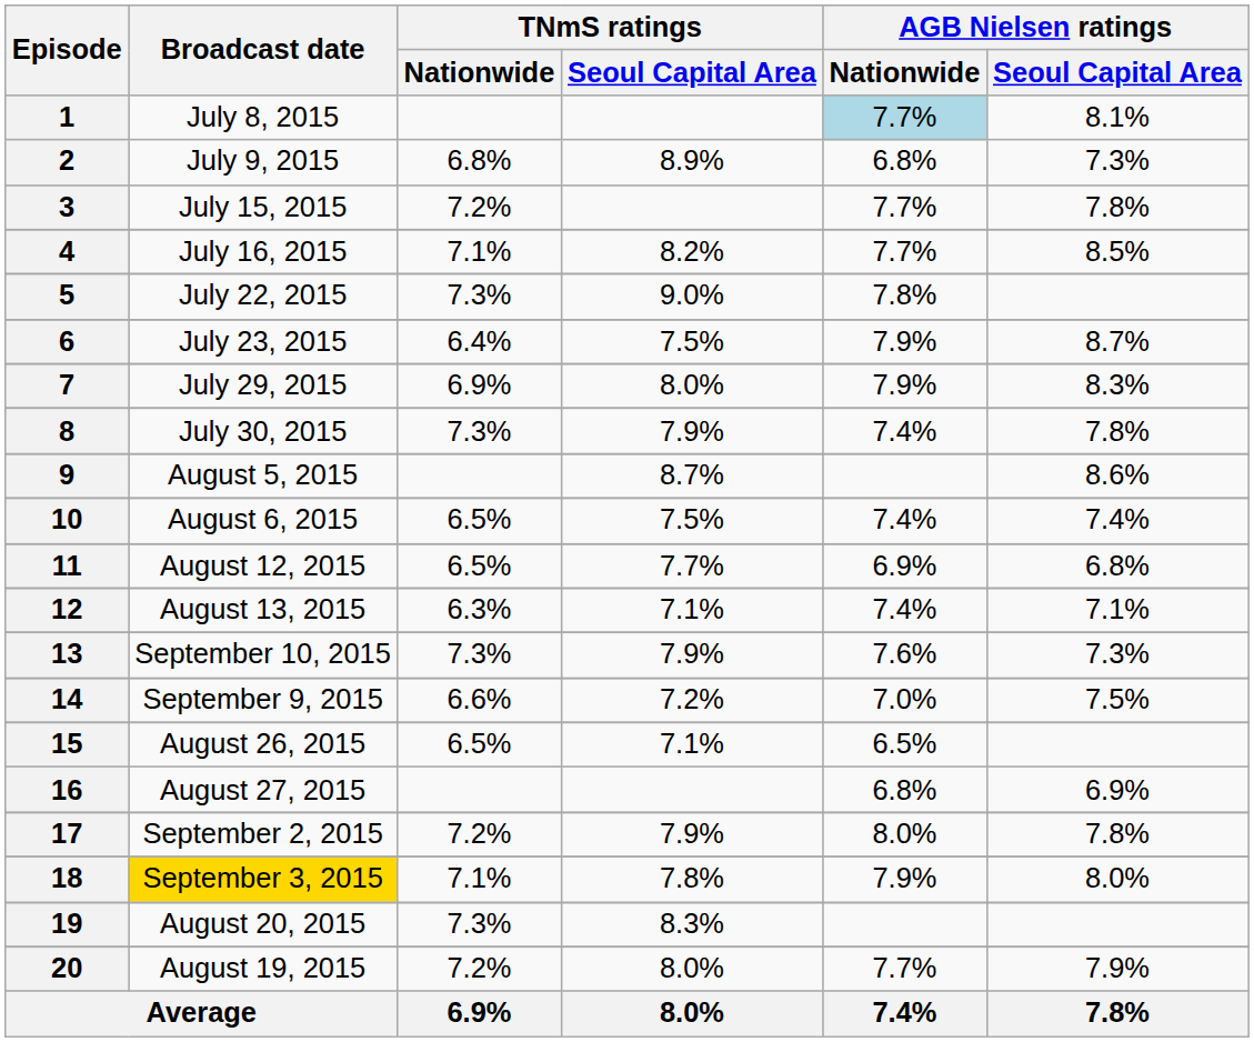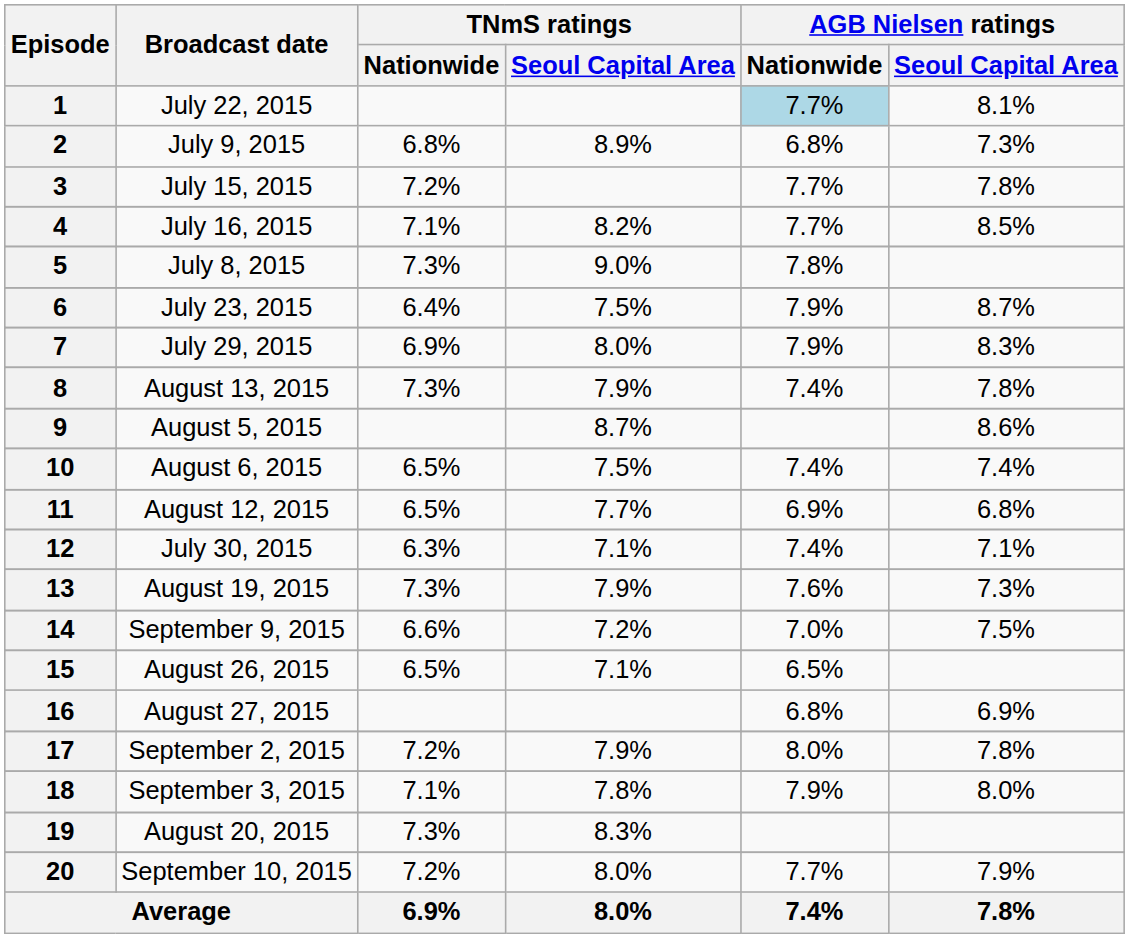 <table class=wikitable>
 <tr align=center>
 <th rowspan="2">Episode</th>
 <th rowspan="2">Broadcast date</th>
 <th colspan="2">TNmS ratings</th>
 <th colspan="2"><a href='#'>AGB Nielsen</a> ratings</th>
 </tr>
 <tr>
 <th>Nationwide</th>
 <th><a href='#'>Seoul Capital Area</a></th>
 <th>Nationwide</th>
 <th><a href='#'>Seoul Capital Area</a></th>
 </tr>
 <tr align=center>
 <th>1</th>
-<td>July 8, 2015</td>
+<td>July 22, 2015</td>
 <td></td>
 <td></td>
 <td style="background: lightblue;">7.7%</td>
 <td>8.1%</td>
 </tr>
 <tr align=center>
 <th>2</th>
 <td>July 9, 2015</td>
 <td>6.8%</td>
 <td>8.9%</td>
 <td>6.8%</td>
 <td>7.3%</td>
 </tr>
 <tr align=center>
 <th>3</th>
 <td>July 15, 2015</td>
 <td>7.2%</td>
 <td></td>
 <td>7.7%</td>
 <td>7.8%</td>
 </tr>
 <tr>
 </tr>
 <tr align=center>
 <th>4</th>
 <td>July 16, 2015</td>
 <td>7.1%</td>
 <td>8.2%</td>
 <td>7.7%</td>
 <td>8.5%</td>
 </tr>
 <tr>
 </tr>
 <tr align=center>
 <th>5</th>
-<td>July 22, 2015</td>
+<td>July 8, 2015</td>
 <td>7.3%</td>
 <td>9.0%</td>
 <td>7.8%</td>
 <td></td>
 </tr>
 <tr>
 </tr>
 <tr align=center>
 <th>6</th>
 <td>July 23, 2015</td>
 <td>6.4%</td>
 <td>7.5%</td>
 <td>7.9%</td>
 <td>8.7%</td>
 </tr>
 <tr>
 </tr>
 <tr align=center>
 <th>7</th>
 <td>July 29, 2015</td>
 <td>6.9%</td>
 <td>8.0%</td>
 <td>7.9%</td>
 <td>8.3%</td>
 </tr>
 <tr>
 </tr>
 <tr align=center>
 <th>8</th>
-<td>July 30, 2015</td>
+<td>August 13, 2015</td>
 <td>7.3%</td>
 <td>7.9%</td>
 <td>7.4%</td>
 <td>7.8%</td>
 </tr>
 <tr>
 </tr>
 <tr align=center>
 <th>9</th>
 <td>August 5, 2015</td>
 <td></td>
 <td>8.7%</td>
 <td></td>
 <td>8.6%</td>
 </tr>
 <tr>
 </tr>
 <tr align=center>
 <th>10</th>
 <td>August 6, 2015</td>
 <td>6.5%</td>
 <td>7.5%</td>
 <td>7.4%</td>
 <td>7.4%</td>
 </tr>
 <tr>
 </tr>
 <tr align=center>
 <th>11</th>
 <td>August 12, 2015</td>
 <td>6.5%</td>
 <td>7.7%</td>
 <td>6.9%</td>
 <td>6.8%</td>
 </tr>
 <tr>
 </tr>
 <tr align=center>
 <th>12</th>
-<td>August 13, 2015</td>
+<td>July 30, 2015</td>
 <td>6.3%</td>
 <td>7.1%</td>
 <td>7.4%</td>
 <td>7.1%</td>
 </tr>
 <tr>
 </tr>
 <tr align=center>
 <th>13</th>
-<td>September 10, 2015</td>
+<td>August 19, 2015</td>
 <td>7.3%</td>
 <td>7.9%</td>
 <td>7.6%</td>
 <td>7.3%</td>
 </tr>
 <tr>
 </tr>
 <tr align=center>
 <th>14</th>
 <td>September 9, 2015</td>
 <td>6.6%</td>
 <td>7.2%</td>
 <td>7.0%</td>
 <td>7.5%</td>
 </tr>
 <tr>
 </tr>
 <tr align=center>
 <th>15</th>
 <td>August 26, 2015</td>
 <td>6.5%</td>
 <td>7.1%</td>
 <td>6.5%</td>
 <td></td>
 </tr>
 <tr align=center>
 <th>16</th>
 <td>August 27, 2015</td>
 <td></td>
 <td></td>
 <td>6.8%</td>
 <td>6.9%</td>
 </tr>
 <tr>
 </tr>
 <tr align=center>
 <th>17</th>
 <td>September 2, 2015</td>
 <td>7.2%</td>
 <td>7.9%</td>
 <td>8.0%</td>
 <td>7.8%</td>
 </tr>
 <tr>
 </tr>
 <tr align=center>
 <th>18</th>
-<td style="background: gold;">September 3, 2015</td>
+<td>September 3, 2015</td>
 <td>7.1%</td>
 <td>7.8%</td>
 <td>7.9%</td>
 <td>8.0%</td>
 </tr>
 <tr>
 </tr>
 <tr align=center>
 <th>19</th>
 <td>August 20, 2015</td>
 <td>7.3%</td>
 <td>8.3%</td>
 <td></td>
 <td></td>
 </tr>
 <tr>
 </tr>
 <tr align=center>
 <th>20</th>
-<td>August 19, 2015</td>
+<td>September 10, 2015</td>
 <td>7.2%</td>
 <td>8.0%</td>
 <td>7.7%</td>
 <td>7.9%</td>
 </tr>
 <tr align=center>
 <th colspan="2">Average</th>
 <th><span><strong>6.9%</strong></span></th>
 <th><span><strong>8.0%</strong></span></th>
 <th><span><strong>7.4%</strong></span></th>
 <th><span><strong>7.8%</strong></span></th>
 </tr>
 </table>
